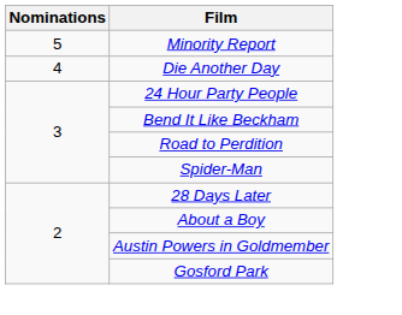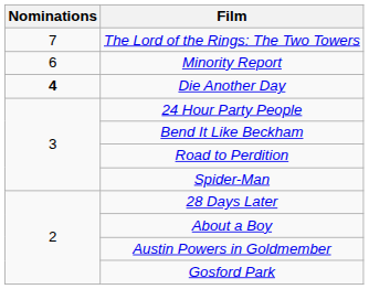 <table class="wikitable" style="text-align: center;">
 <tr>
 <th scope="col" width="55">Nominations</th>
 <th scope="col">Film</th>
 </tr>
 <tr>
-<td>5</td>
+<td>7</td>
+<td><em><a href='#'>The Lord of the Rings: The Two Towers</a></em></td>
+</tr>
+<tr>
+<td>6</td>
 <td><em><a href='#'>Minority Report</a></em></td>
 </tr>
 <tr>
-<td>4</td>
+<td><strong>4</strong></td>
 <td><em><a href='#'>Die Another Day</a></em></td>
 </tr>
 <tr>
 <td rowspan=4>3</td>
 <td><em><a href='#'>24 Hour Party People</a></em></td>
 </tr>
 <tr>
 <td><em><a href='#'>Bend It Like Beckham</a></em></td>
 </tr>
 <tr>
 <td><em><a href='#'>Road to Perdition</a></em></td>
 </tr>
 <tr>
 <td><em><a href='#'>Spider-Man</a></em></td>
 </tr>
 <tr>
 <td rowspan=4>2</td>
 <td><em><a href='#'>28 Days Later</a></em></td>
 </tr>
 <tr>
 <td><em><a href='#'>About a Boy</a></em></td>
 </tr>
 <tr>
 <td><em><a href='#'>Austin Powers in Goldmember</a></em></td>
 </tr>
 <tr>
 <td><em><a href='#'>Gosford Park</a></em></td>
 </tr>
 </table>
